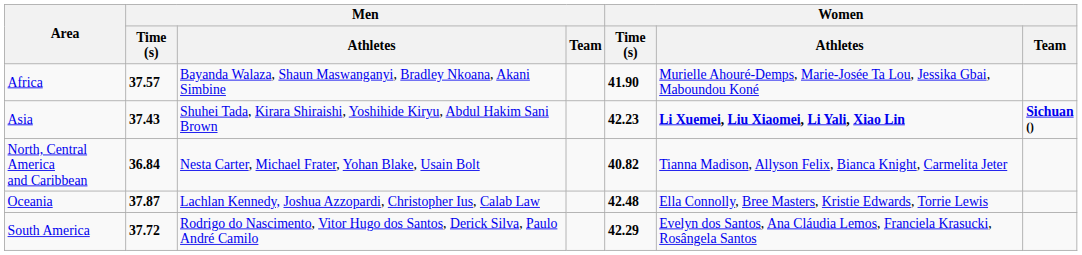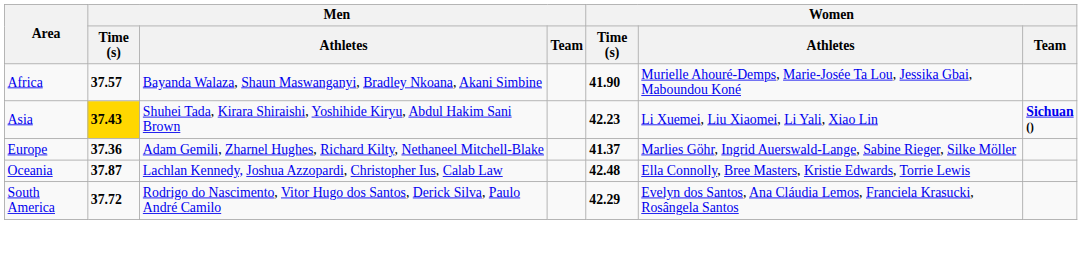 <table class="wikitable">
 <tr>
 <th rowspan=2>Area</th>
 <th colspan=3>Men</th>
 <th colspan=3>Women</th>
 </tr>
 <tr>
 <th>Time (s)</th>
 <th>Athletes</th>
 <th>Team</th>
 <th>Time (s)</th>
 <th>Athletes</th>
 <th>Team</th>
 </tr>
 <tr>
 <td><a href='#'>Africa</a> </td>
 <td><strong>37.57</strong></td>
 <td><a href='#'>Bayanda Walaza</a>, <a href='#'>Shaun Maswanganyi</a>, <a href='#'>Bradley Nkoana</a>, <a href='#'>Akani Simbine</a></td>
 <td></td>
 <td><strong>41.90</strong></td>
 <td><a href='#'>Murielle Ahouré-Demps</a>, <a href='#'>Marie-Josée Ta Lou</a>, <a href='#'>Jessika Gbai</a>, <a href='#'>Maboundou Koné</a></td>
 <td></td>
 </tr>
 <tr>
 <td><a href='#'>Asia</a> </td>
-<td><strong>37.43</strong></td>
+<td style="background: gold;"><strong>37.43</strong></td>
 <td><a href='#'>Shuhei Tada</a>, <a href='#'>Kirara Shiraishi</a>, <a href='#'>Yoshihide Kiryu</a>, <a href='#'>Abdul Hakim Sani Brown</a></td>
 <td></td>
 <td><strong>42.23</strong></td>
-<td><strong><a href='#'>Li Xuemei</a>, <a href='#'>Liu Xiaomei</a>, <a href='#'>Li Yali</a>, <a href='#'>Xiao Lin</a></strong></td>
+<td><a href='#'>Li Xuemei</a>, <a href='#'>Liu Xiaomei</a>, <a href='#'>Li Yali</a>, <a href='#'>Xiao Lin</a></td>
 <td><strong><a href='#'>Sichuan</a> <br><small>()</small></strong></td>
 </tr>
 <tr>
-<td><a href='#'>North, Central America<br> and Caribbean</a> </td>
-<td><strong>36.84</strong> </td>
-<td><a href='#'>Nesta Carter</a>, <a href='#'>Michael Frater</a>, <a href='#'>Yohan Blake</a>, <a href='#'>Usain Bolt</a></td>
+<td><a href='#'>Europe</a> </td>
+<td><strong>37.36</strong></td>
+<td><a href='#'>Adam Gemili</a>, <a href='#'>Zharnel Hughes</a>, <a href='#'>Richard Kilty</a>, <a href='#'>Nethaneel Mitchell-Blake</a></td>
 <td></td>
-<td><strong>40.82</strong> </td>
-<td><a href='#'>Tianna Madison</a>, <a href='#'>Allyson Felix</a>, <a href='#'>Bianca Knight</a>, <a href='#'>Carmelita Jeter</a></td>
+<td><strong>41.37</strong></td>
+<td><a href='#'>Marlies Göhr</a>, <a href='#'>Ingrid Auerswald-Lange</a>, <a href='#'>Sabine Rieger</a>, <a href='#'>Silke Möller</a></td>
 <td></td>
 </tr>
 <tr>
 <td><a href='#'>Oceania</a> </td>
 <td><strong>37.87</strong></td>
 <td><a href='#'>Lachlan Kennedy,</a> <a href='#'>Joshua Azzopardi</a>, <a href='#'>Christopher Ius</a>, <a href='#'>Calab Law</a></td>
 <td></td>
 <td><strong>42.48</strong></td>
 <td><a href='#'>Ella Connolly</a>, <a href='#'>Bree Masters</a>, <a href='#'>Kristie Edwards</a>, <a href='#'>Torrie Lewis</a></td>
 <td></td>
 </tr>
 <tr>
 <td><a href='#'>South America</a> </td>
 <td><strong>37.72</strong></td>
 <td><a href='#'>Rodrigo do Nascimento</a>, <a href='#'>Vitor Hugo dos Santos</a>, <a href='#'>Derick Silva</a>, <a href='#'>Paulo André Camilo</a></td>
 <td></td>
 <td><strong>42.29</strong></td>
 <td><a href='#'>Evelyn dos Santos</a>, <a href='#'>Ana Cláudia Lemos</a>, <a href='#'>Franciela Krasucki</a>, <a href='#'>Rosângela Santos</a></td>
 <td></td>
 </tr>
 </table>
